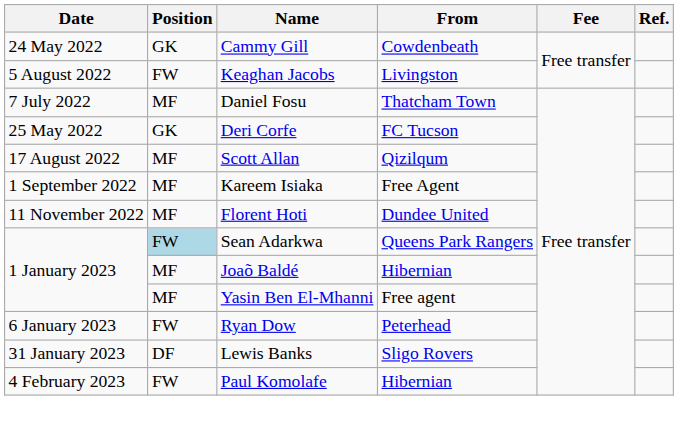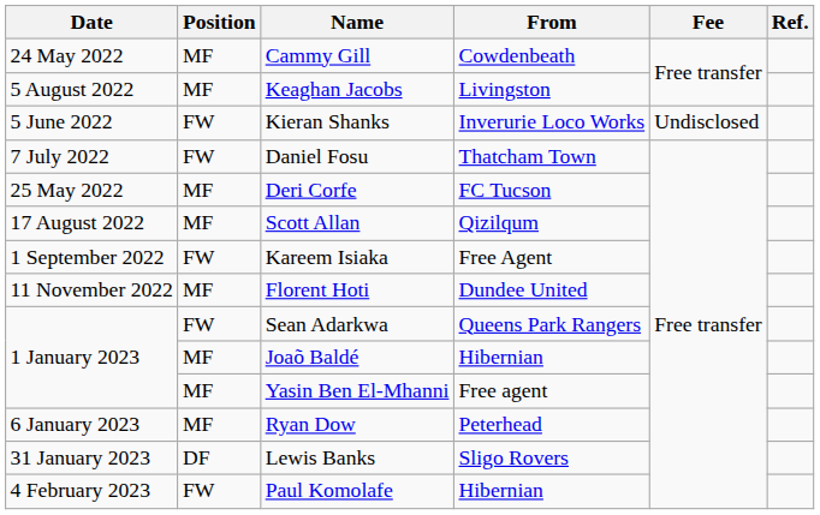 <table class="wikitable">
 <tr>
 <th>Date</th>
 <th>Position</th>
 <th>Name</th>
 <th>From</th>
 <th>Fee</th>
 <th>Ref.</th>
 </tr>
 <tr>
 <td>24 May 2022</td>
-<td>GK</td>
+<td>MF</td>
 <td><a href='#'>Cammy Gill</a></td>
 <td><a href='#'>Cowdenbeath</a></td>
 <td rowspan="2">Free transfer</td>
 <td></td>
 </tr>
 <tr>
 <td>5 August 2022</td>
-<td>FW</td>
+<td>MF</td>
 <td> <a href='#'>Keaghan Jacobs</a></td>
 <td><a href='#'>Livingston</a></td>
 <td></td>
 </tr>
 <tr>
+<td>5 June 2022</td>
+<td>FW</td>
+<td>Kieran Shanks</td>
+<td><a href='#'>Inverurie Loco Works</a></td>
+<td>Undisclosed</td>
+<td></td>
+</tr>
+<tr>
 <td>7 July 2022</td>
-<td>MF</td>
+<td>FW</td>
 <td> Daniel Fosu</td>
 <td> <a href='#'>Thatcham Town</a></td>
 <td rowspan="11">Free transfer</td>
 <td></td>
 </tr>
 <tr>
 <td>25 May 2022</td>
-<td>GK</td>
+<td>MF</td>
 <td> <a href='#'>Deri Corfe</a></td>
 <td> <a href='#'>FC Tucson</a></td>
 <td></td>
 </tr>
 <tr>
 <td>17 August 2022</td>
 <td>MF</td>
 <td><a href='#'>Scott Allan</a></td>
 <td> <a href='#'>Qizilqum</a></td>
 <td></td>
 </tr>
 <tr>
 <td>1 September 2022</td>
-<td>MF</td>
+<td>FW</td>
 <td> Kareem Isiaka</td>
 <td>Free Agent</td>
 <td></td>
 </tr>
 <tr>
 <td>11 November 2022</td>
 <td>MF</td>
 <td> <a href='#'>Florent Hoti</a></td>
 <td><a href='#'>Dundee United</a></td>
 <td></td>
 </tr>
 <tr>
 <td rowspan="3">1 January 2023</td>
-<td style="background: lightblue;">FW</td>
+<td>FW</td>
 <td> Sean Adarkwa</td>
 <td> <a href='#'>Queens Park Rangers</a></td>
 <td></td>
 </tr>
 <tr>
 <td>MF</td>
 <td> <a href='#'>Joaõ Baldé</a></td>
 <td><a href='#'>Hibernian</a></td>
 <td></td>
 </tr>
 <tr>
 <td>MF</td>
 <td> <a href='#'>Yasin Ben El-Mhanni</a></td>
 <td>Free agent</td>
 <td></td>
 </tr>
 <tr>
 <td>6 January 2023</td>
-<td>FW</td>
+<td>MF</td>
 <td><a href='#'>Ryan Dow</a></td>
 <td><a href='#'>Peterhead</a></td>
 <td></td>
 </tr>
 <tr>
 <td>31 January 2023</td>
 <td>DF</td>
 <td> Lewis Banks</td>
 <td> <a href='#'>Sligo Rovers</a></td>
 <td></td>
 </tr>
 <tr>
 <td>4 February 2023</td>
 <td>FW</td>
 <td> <a href='#'>Paul Komolafe</a></td>
 <td><a href='#'>Hibernian</a></td>
 <td></td>
 </tr>
 </table>
